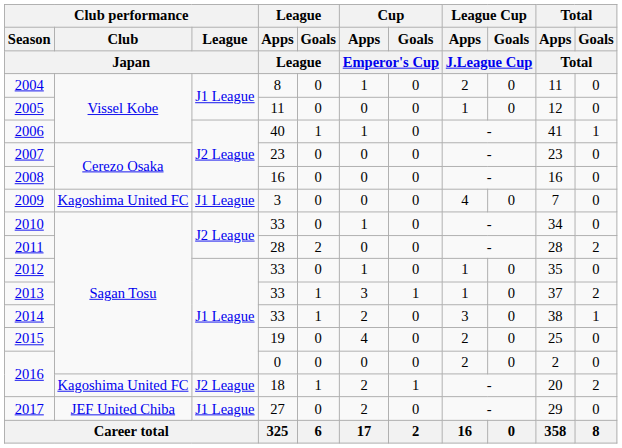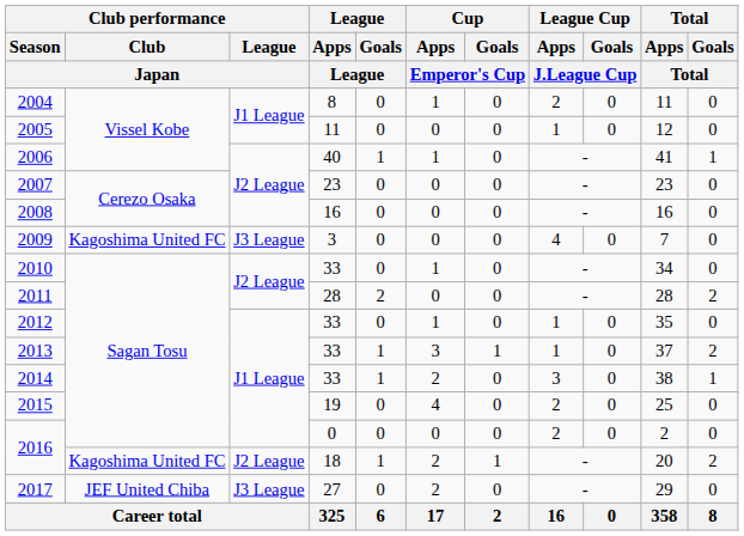 <table class="wikitable" style="text-align:center">
 <tr>
 <th colspan=3>Club performance</th>
 <th colspan=2>League</th>
 <th colspan=2>Cup</th>
 <th colspan=2>League Cup</th>
 <th colspan=2>Total</th>
 </tr>
 <tr>
 <th>Season</th>
 <th>Club</th>
 <th>League</th>
 <th>Apps</th>
 <th>Goals</th>
 <th>Apps</th>
 <th>Goals</th>
 <th>Apps</th>
 <th>Goals</th>
 <th>Apps</th>
 <th>Goals</th>
 </tr>
 <tr>
 <th colspan=3>Japan</th>
 <th colspan=2>League</th>
 <th colspan=2><a href='#'>Emperor's Cup</a></th>
 <th colspan=2><a href='#'>J.League Cup</a></th>
 <th colspan=2>Total</th>
 </tr>
 <tr>
 <td><a href='#'>2004</a></td>
 <td rowspan="3"><a href='#'>Vissel Kobe</a></td>
 <td rowspan="2"><a href='#'>J1 League</a></td>
 <td>8</td>
 <td>0</td>
 <td>1</td>
 <td>0</td>
 <td>2</td>
 <td>0</td>
 <td>11</td>
 <td>0</td>
 </tr>
 <tr>
 <td><a href='#'>2005</a></td>
 <td>11</td>
 <td>0</td>
 <td>0</td>
 <td>0</td>
 <td>1</td>
 <td>0</td>
 <td>12</td>
 <td>0</td>
 </tr>
 <tr>
 <td><a href='#'>2006</a></td>
 <td rowspan="3"><a href='#'>J2 League</a></td>
 <td>40</td>
 <td>1</td>
 <td>1</td>
 <td>0</td>
 <td colspan="2">-</td>
 <td>41</td>
 <td>1</td>
 </tr>
 <tr>
 <td><a href='#'>2007</a></td>
 <td rowspan="2"><a href='#'>Cerezo Osaka</a></td>
 <td>23</td>
 <td>0</td>
 <td>0</td>
 <td>0</td>
 <td colspan="2">-</td>
 <td>23</td>
 <td>0</td>
 </tr>
 <tr>
 <td><a href='#'>2008</a></td>
 <td>16</td>
 <td>0</td>
 <td>0</td>
 <td>0</td>
 <td colspan="2">-</td>
 <td>16</td>
 <td>0</td>
 </tr>
 <tr>
 <td><a href='#'>2009</a></td>
 <td><a href='#'>Kagoshima United FC</a></td>
-<td><a href='#'>J1 League</a></td>
+<td rowspan="1"><a href='#'>J3 League</a></td>
 <td>3</td>
 <td>0</td>
 <td>0</td>
 <td>0</td>
 <td>4</td>
 <td>0</td>
 <td>7</td>
 <td>0</td>
 </tr>
 <tr>
 <td><a href='#'>2010</a></td>
 <td rowspan="7"><a href='#'>Sagan Tosu</a></td>
 <td rowspan="2"><a href='#'>J2 League</a></td>
 <td>33</td>
 <td>0</td>
 <td>1</td>
 <td>0</td>
 <td colspan="2">-</td>
 <td>34</td>
 <td>0</td>
 </tr>
 <tr>
 <td><a href='#'>2011</a></td>
 <td>28</td>
 <td>2</td>
 <td>0</td>
 <td>0</td>
 <td colspan="2">-</td>
 <td>28</td>
 <td>2</td>
 </tr>
 <tr>
 <td><a href='#'>2012</a></td>
 <td rowspan="5"><a href='#'>J1 League</a></td>
 <td>33</td>
 <td>0</td>
 <td>1</td>
 <td>0</td>
 <td>1</td>
 <td>0</td>
 <td>35</td>
 <td>0</td>
 </tr>
 <tr>
 <td><a href='#'>2013</a></td>
 <td>33</td>
 <td>1</td>
 <td>3</td>
 <td>1</td>
 <td>1</td>
 <td>0</td>
 <td>37</td>
 <td>2</td>
 </tr>
 <tr>
 <td><a href='#'>2014</a></td>
 <td>33</td>
 <td>1</td>
 <td>2</td>
 <td>0</td>
 <td>3</td>
 <td>0</td>
 <td>38</td>
 <td>1</td>
 </tr>
 <tr>
 <td><a href='#'>2015</a></td>
 <td>19</td>
 <td>0</td>
 <td>4</td>
 <td>0</td>
 <td>2</td>
 <td>0</td>
 <td>25</td>
 <td>0</td>
 </tr>
 <tr>
 <td rowspan="2"><a href='#'>2016</a></td>
 <td>0</td>
 <td>0</td>
 <td>0</td>
 <td>0</td>
 <td>2</td>
 <td>0</td>
 <td>2</td>
 <td>0</td>
 </tr>
 <tr>
 <td><a href='#'>Kagoshima United FC</a></td>
 <td><a href='#'>J2 League</a></td>
 <td>18</td>
 <td>1</td>
 <td>2</td>
 <td>1</td>
 <td colspan="2">-</td>
 <td>20</td>
 <td>2</td>
 </tr>
 <tr>
 <td><a href='#'>2017</a></td>
 <td><a href='#'>JEF United Chiba</a></td>
-<td><a href='#'>J1 League</a></td>
+<td rowspan="1"><a href='#'>J3 League</a></td>
 <td>27</td>
 <td>0</td>
 <td>2</td>
 <td>0</td>
 <td colspan="2">-</td>
 <td>29</td>
 <td>0</td>
 </tr>
 <tr>
 <th colspan=3>Career total</th>
 <th>325</th>
 <th>6</th>
 <th>17</th>
 <th>2</th>
 <th>16</th>
 <th>0</th>
 <th>358</th>
 <th>8</th>
 </tr>
 </table>
